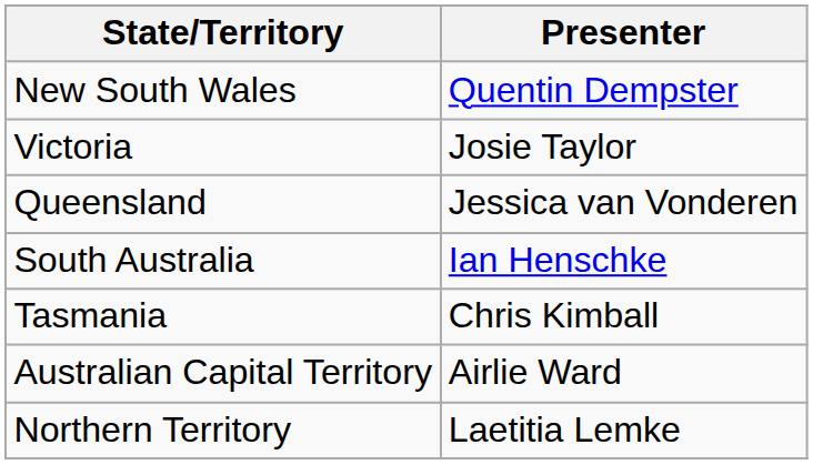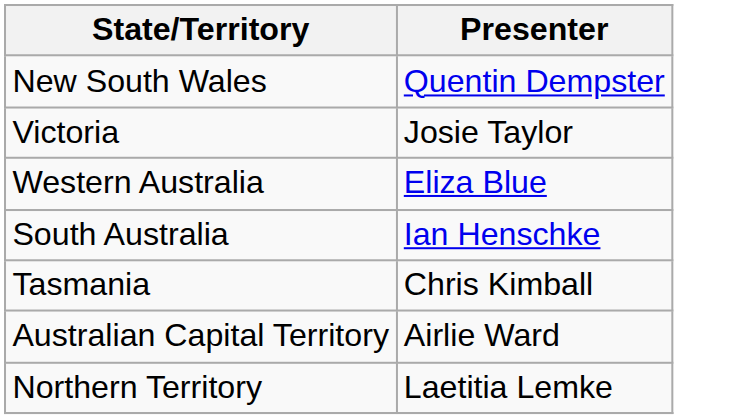 <table class="wikitable">
 <tr>
 <th>State/Territory</th>
 <th>Presenter</th>
 </tr>
 <tr>
 <td>New South Wales</td>
 <td><a href='#'>Quentin Dempster</a></td>
 </tr>
 <tr>
 <td>Victoria</td>
 <td>Josie Taylor</td>
 </tr>
 <tr>
-<td>Queensland</td>
-<td>Jessica van Vonderen</td>
+<td>Western Australia</td>
+<td><a href='#'>Eliza Blue</a></td>
 </tr>
 <tr>
 <td>South Australia</td>
 <td><a href='#'>Ian Henschke</a></td>
 </tr>
 <tr>
 <td>Tasmania</td>
 <td>Chris Kimball</td>
 </tr>
 <tr>
 <td>Australian Capital Territory</td>
 <td>Airlie Ward</td>
 </tr>
 <tr>
 <td>Northern Territory</td>
 <td>Laetitia Lemke</td>
 </tr>
 <tr>
 </tr>
 </table>
